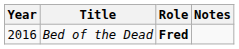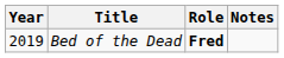 <table class="wikitable sortable">
 <tr>
 <th>Year</th>
 <th>Title</th>
 <th>Role</th>
 <th>Notes</th>
 </tr>
 <tr>
-<td>2016</td>
+<td>2019</td>
 <td><em>Bed of the Dead</em></td>
 <td><strong>Fred</strong></td>
 <td></td>
 </tr>
 </table>
